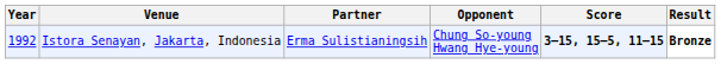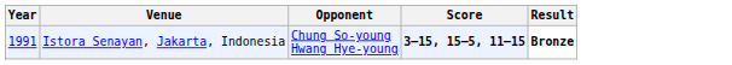 <table class="sortable wikitable" style="font-size: 90%;">
 <tr>
 <th>Year</th>
 <th>Venue</th>
-<th>Partner</th>
 <th>Opponent</th>
 <th>Score</th>
 <th>Result</th>
 </tr>
 <tr style="background:#ECF2FF">
-<td align="center"><a href='#'>1992</a></td>
+<td align="center"><a href='#'>1991</a></td>
 <td align="left"><a href='#'>Istora Senayan</a>, <a href='#'>Jakarta</a>, Indonesia</td>
-<td align="left"> <a href='#'>Erma Sulistianingsih</a></td>
 <td align="left"> <a href='#'>Chung So-young</a><br> <a href='#'>Hwang Hye-young</a></td>
 <td align="left"><strong>3–15, 15–5, 11–15</strong></td>
 <td style="text-align:left; background:white"> <strong>Bronze</strong></td>
 </tr>
 </table>
